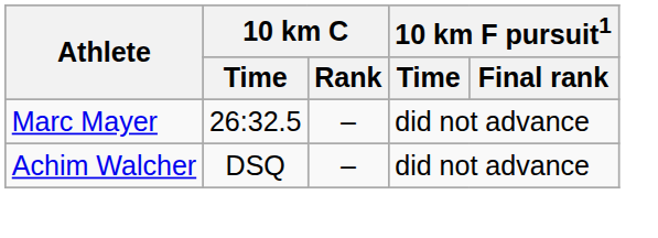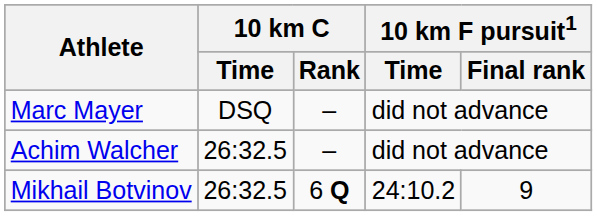 <table class="wikitable" border="1" style="font-size:90%">
 <tr>
 <th rowspan=2>Athlete</th>
 <th colspan=2>10 km C</th>
 <th colspan=2>10 km F pursuit<sup>1</sup></th>
 </tr>
 <tr>
 <th>Time</th>
 <th>Rank</th>
 <th>Time</th>
 <th>Final rank</th>
 </tr>
 <tr>
 <td><a href='#'>Marc Mayer</a></td>
+<td align=center>DSQ</td>
+<td align=center>–</td>
+<td colspan="2">did not advance</td>
+</tr>
+<tr>
+<td><a href='#'>Achim Walcher</a></td>
 <td align=center>26:32.5</td>
 <td align=center>–</td>
 <td colspan="2">did not advance</td>
 </tr>
 <tr>
-<td><a href='#'>Achim Walcher</a></td>
-<td align=center>DSQ</td>
-<td align=center>–</td>
-<td colspan="2">did not advance</td>
+<td><a href='#'>Mikhail Botvinov</a></td>
+<td align=center>26:32.5</td>
+<td align=center>6 <strong>Q</strong></td>
+<td align=center>24:10.2</td>
+<td align=center>9</td>
 </tr>
 </table>
